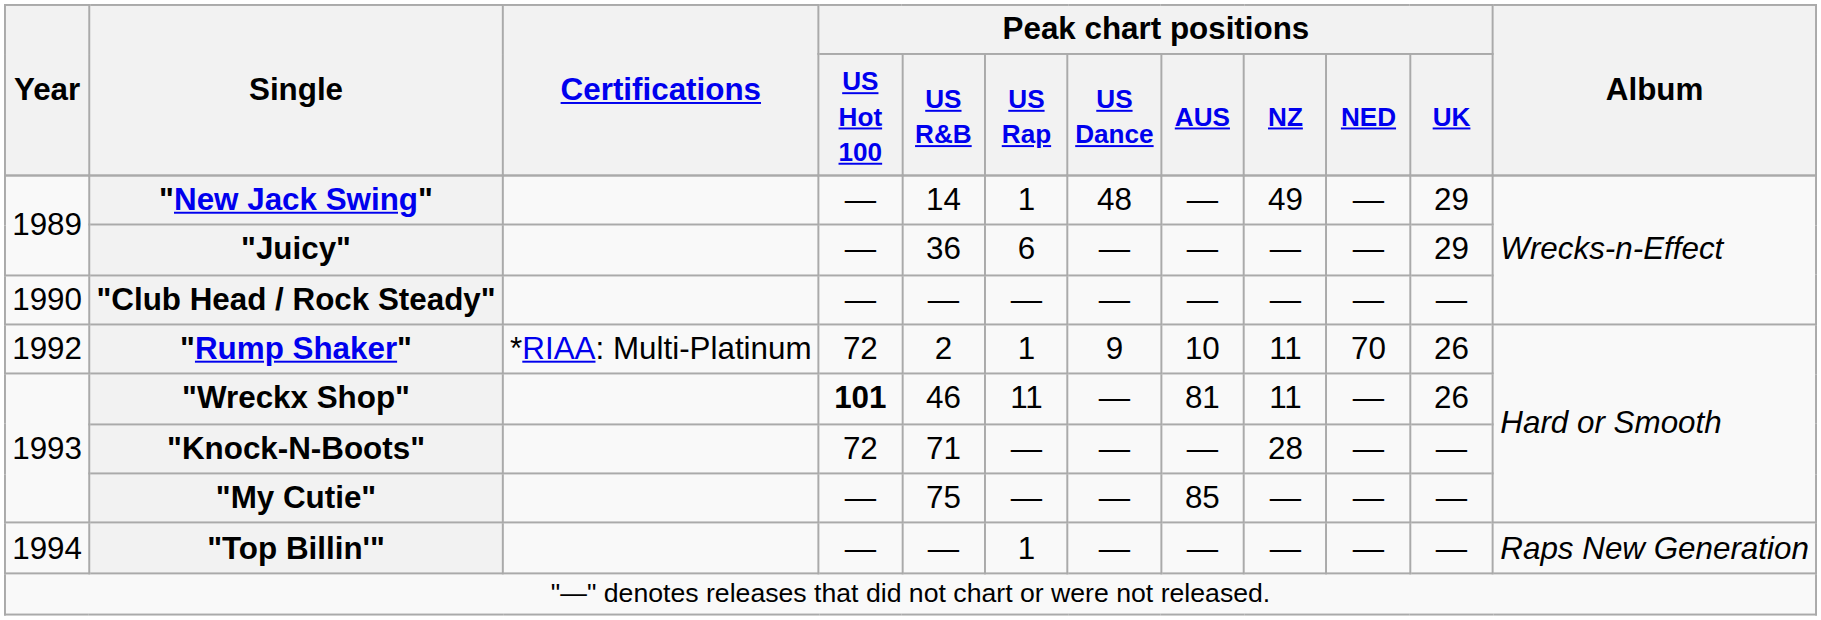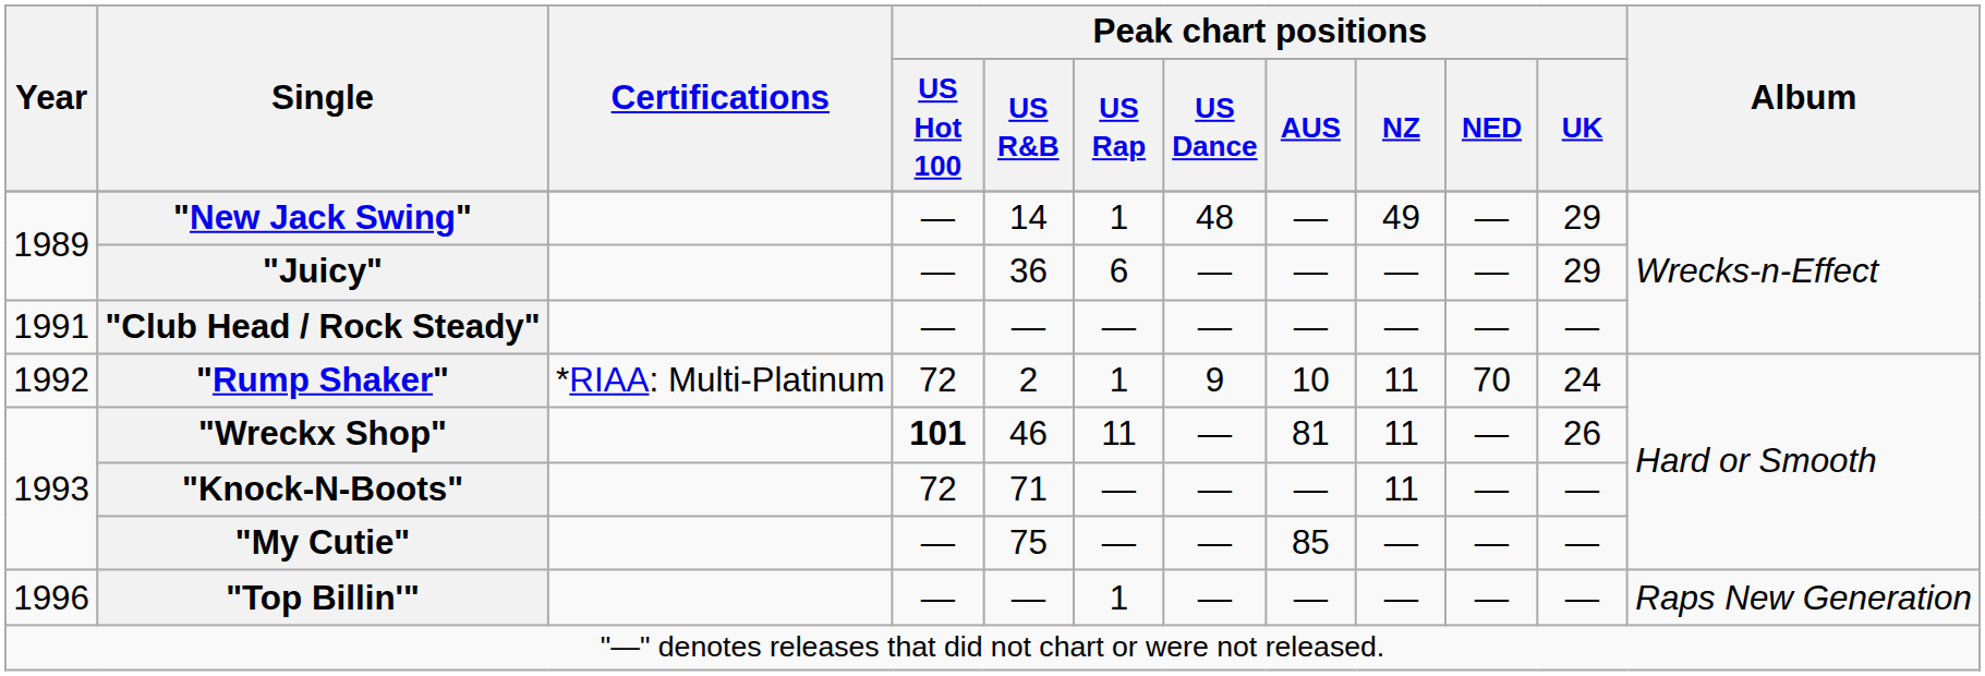 <table class="wikitable plainrowheaders" style="text-align:center;">
 <tr>
 <th rowspan="2">Year</th>
 <th rowspan="2">Single</th>
 <th rowspan="2"><a href='#'>Certifications</a></th>
 <th colspan="8">Peak chart positions</th>
 <th rowspan="2">Album</th>
 </tr>
 <tr>
 <th width="35"><small><a href='#'>US Hot 100</a></small><br></th>
 <th width="35"><small><a href='#'>US R&B</a></small><br></th>
 <th width="35"><small><a href='#'>US Rap</a></small><br></th>
 <th width="35"><small><a href='#'>US Dance</a></small><br></th>
 <th width="35"><small><a href='#'>AUS</a></small><br></th>
 <th width="35"><small><a href='#'>NZ</a></small><br></th>
 <th width="35"><small><a href='#'>NED</a></small><br></th>
 <th width="35"><small><a href='#'>UK</a></small><br></th>
 </tr>
 <tr>
 </tr>
 <tr>
 <td rowspan="2">1989</td>
 <th scope="row">"<a href='#'>New Jack Swing</a>"</th>
 <td></td>
 <td>—</td>
 <td>14</td>
 <td>1</td>
 <td>48</td>
 <td>—</td>
 <td>49</td>
 <td>—</td>
 <td>29</td>
 <td align="left" rowspan="3"><em>Wrecks-n-Effect</em></td>
 </tr>
 <tr>
 <th scope="row">"Juicy"</th>
 <td></td>
 <td>—</td>
 <td>36</td>
 <td>6</td>
 <td>—</td>
 <td>—</td>
 <td>—</td>
 <td>—</td>
 <td>29</td>
 </tr>
 <tr>
-<td rowspan="1">1990</td>
+<td rowspan="1">1991</td>
 <th scope="row">"Club Head / Rock Steady"</th>
 <td></td>
 <td>—</td>
 <td>—</td>
 <td>—</td>
 <td>—</td>
 <td>—</td>
 <td>—</td>
 <td>—</td>
 <td>—</td>
 </tr>
 <tr>
 <td>1992</td>
 <th scope="row">"<a href='#'>Rump Shaker</a>"</th>
 <td>*<a href='#'>RIAA</a>: Multi-Platinum</td>
 <td>72</td>
 <td>2</td>
 <td>1</td>
 <td>9</td>
 <td>10</td>
 <td>11</td>
 <td>70</td>
-<td>26</td>
+<td>24</td>
 <td align="left" rowspan="4"><em>Hard or Smooth</em></td>
 </tr>
 <tr>
 <td rowspan="3">1993</td>
 <th scope="row">"Wreckx Shop"</th>
 <td></td>
 <td><strong>101</strong></td>
 <td>46</td>
 <td>11</td>
 <td>—</td>
 <td>81</td>
 <td>11</td>
 <td>—</td>
 <td>26</td>
 </tr>
 <tr>
 <th scope="row">"Knock-N-Boots"</th>
 <td></td>
 <td>72</td>
 <td>71</td>
 <td>—</td>
 <td>—</td>
 <td>—</td>
-<td>28</td>
+<td>11</td>
 <td>—</td>
 <td>—</td>
 </tr>
 <tr>
 <th scope="row">"My Cutie"</th>
 <td></td>
 <td>—</td>
 <td>75</td>
 <td>—</td>
 <td>—</td>
 <td>85</td>
 <td>—</td>
 <td>—</td>
 <td>—</td>
 </tr>
 <tr>
-<td>1994</td>
+<td>1996</td>
 <th scope="row">"Top Billin'"</th>
 <td></td>
 <td>—</td>
 <td>—</td>
 <td>1</td>
 <td>—</td>
 <td>—</td>
 <td>—</td>
 <td>—</td>
 <td>—</td>
 <td align="left"><em>Raps New Generation</em></td>
 </tr>
 <tr>
 <td align="center" colspan="13" style="font-size:85%">"—" denotes releases that did not chart or were not released.</td>
 </tr>
 </table>
